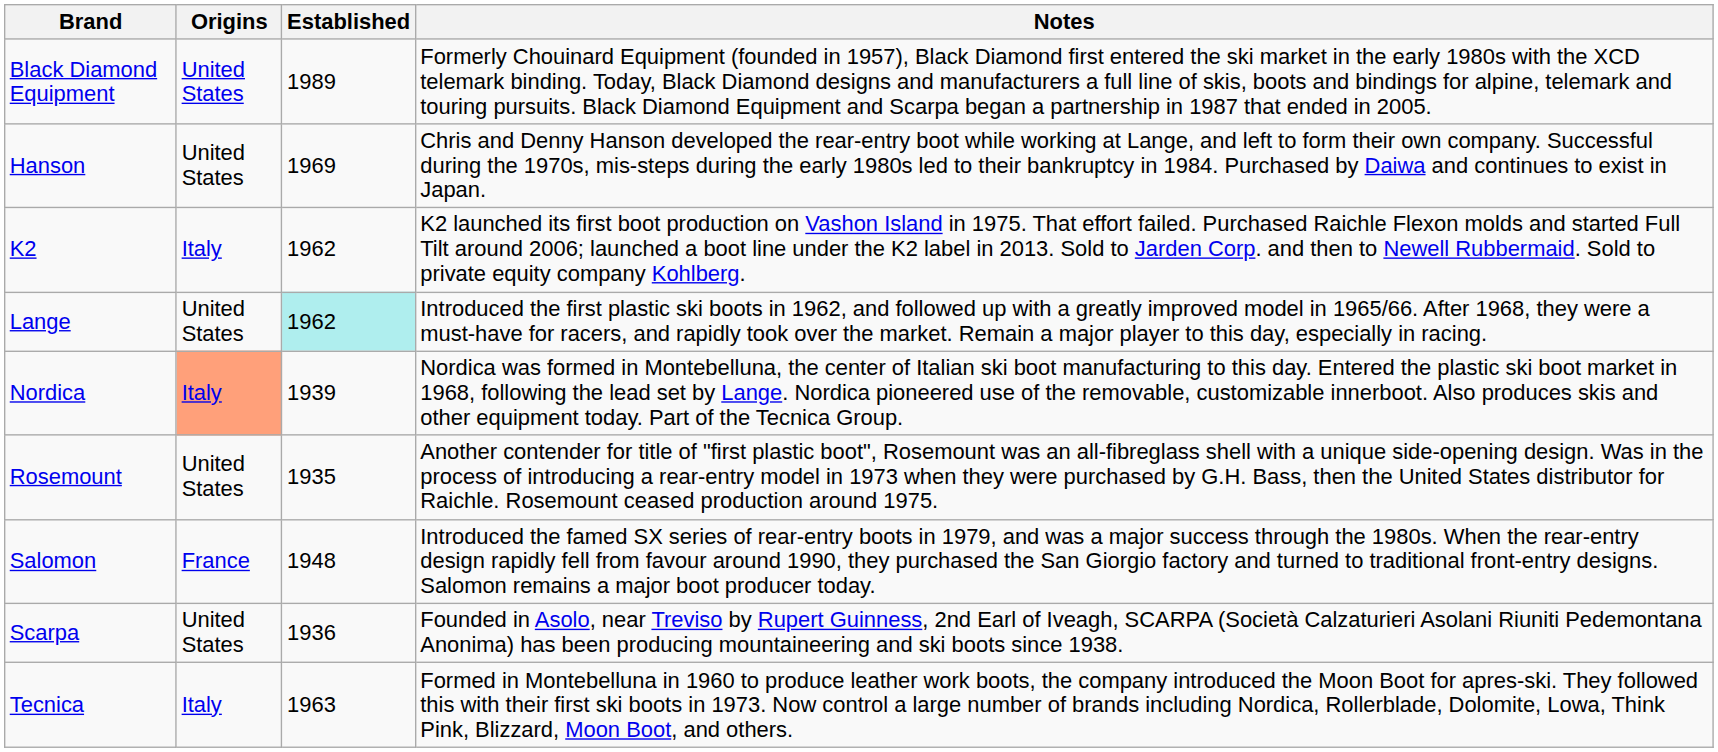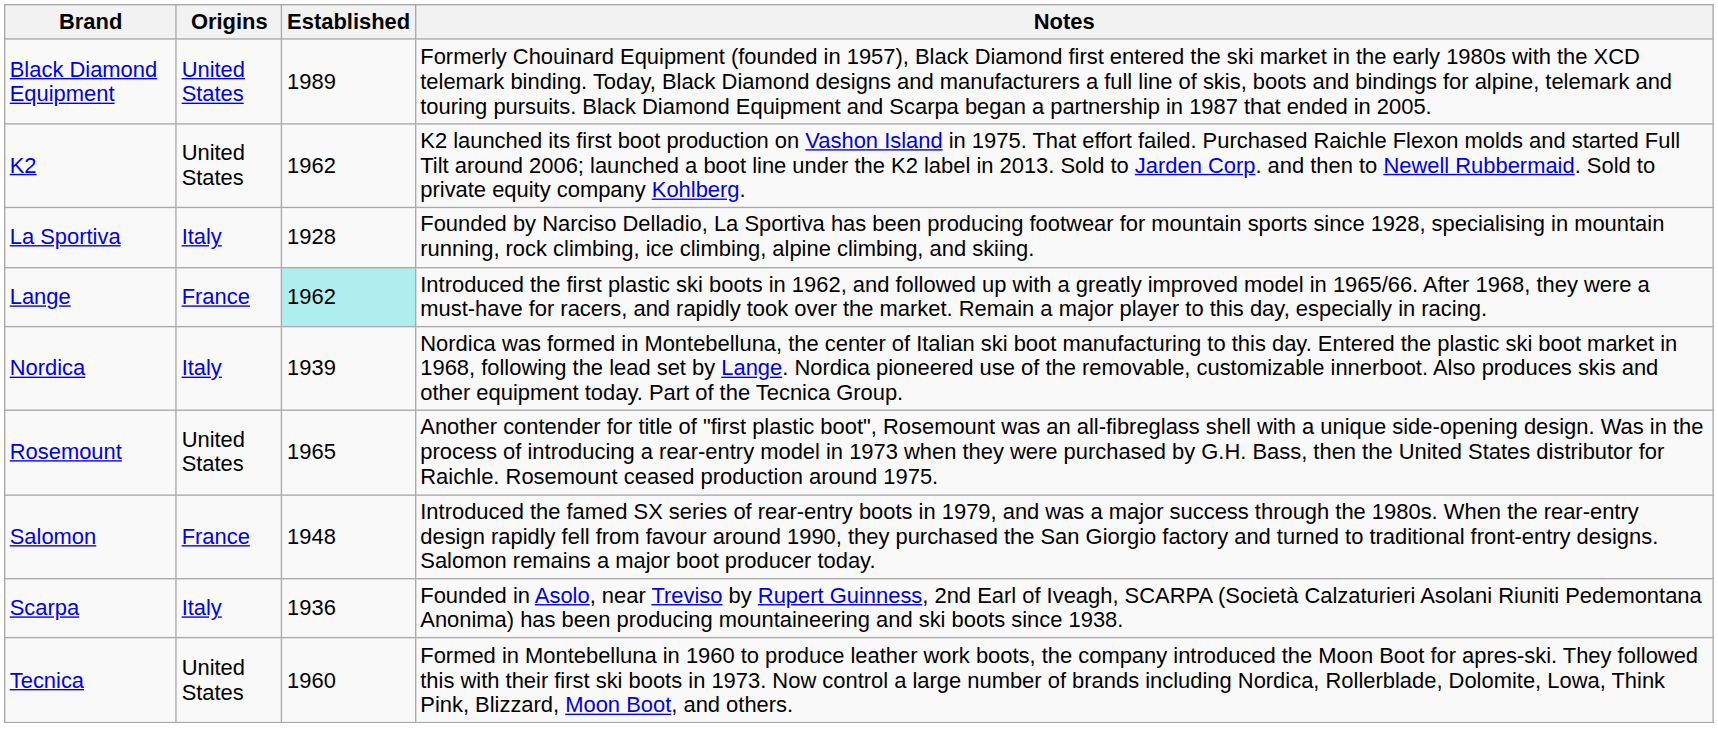 <table class="wikitable">
 <tr>
 <th>Brand</th>
 <th>Origins</th>
 <th>Established</th>
 <th>Notes</th>
 </tr>
 <tr>
 <td><a href='#'>Black Diamond Equipment</a></td>
 <td><a href='#'>United States</a></td>
 <td>1989</td>
 <td>Formerly Chouinard Equipment (founded in 1957), Black Diamond first entered the ski market in the early 1980s with the XCD telemark binding. Today, Black Diamond designs and manufacturers a full line of skis, boots and bindings for alpine, telemark and touring pursuits. Black Diamond Equipment and Scarpa began a partnership in 1987 that ended in 2005.</td>
 </tr>
 <tr>
-<td><a href='#'>Hanson</a></td>
+<td><a href='#'>K2</a></td>
 <td>United States</td>
-<td>1969</td>
-<td>Chris and Denny Hanson developed the rear-entry boot while working at Lange, and left to form their own company. Successful during the 1970s, mis-steps during the early 1980s led to their bankruptcy in 1984. Purchased by <a href='#'>Daiwa</a> and continues to exist in Japan.</td>
-</tr>
-<tr>
-<td><a href='#'>K2</a></td>
-<td><a href='#'>Italy</a></td>
 <td>1962</td>
 <td>K2 launched its first boot production on <a href='#'>Vashon Island</a> in 1975. That effort failed. Purchased Raichle Flexon molds and started Full Tilt around 2006; launched a boot line under the K2 label in 2013.  Sold to <a href='#'>Jarden Corp</a>. and then to <a href='#'>Newell Rubbermaid</a>.  Sold to private equity company <a href='#'>Kohlberg</a>.</td>
 </tr>
 <tr>
+<td><a href='#'>La Sportiva</a></td>
+<td><a href='#'>Italy</a></td>
+<td>1928</td>
+<td>Founded by Narciso Delladio, La Sportiva has been producing footwear for mountain sports since 1928, specialising in mountain running, rock climbing, ice climbing, alpine climbing, and skiing.</td>
+</tr>
+<tr>
 <td><a href='#'>Lange</a></td>
-<td>United States</td>
+<td><a href='#'>France</a></td>
 <td style="background: paleturquoise;">1962</td>
 <td>Introduced the first plastic ski boots in 1962, and followed up with a greatly improved model in 1965/66. After 1968, they were a must-have for racers, and rapidly took over the market. Remain a major player to this day, especially in racing.</td>
 </tr>
 <tr>
 <td><a href='#'>Nordica</a></td>
-<td style="background: lightsalmon;"><a href='#'>Italy</a></td>
+<td><a href='#'>Italy</a></td>
 <td>1939</td>
 <td>Nordica was formed in Montebelluna, the center of Italian ski boot manufacturing to this day. Entered the plastic ski boot market in 1968, following the lead set by <a href='#'>Lange</a>. Nordica pioneered use of the removable, customizable innerboot. Also produces skis and other equipment today. Part of the Tecnica Group.</td>
 </tr>
 <tr>
 <td><a href='#'>Rosemount</a></td>
 <td>United States</td>
-<td>1935</td>
+<td>1965</td>
 <td>Another contender for title of "first plastic boot", Rosemount was an all-fibreglass shell with a unique side-opening design. Was in the process of introducing a rear-entry model in 1973 when they were purchased by G.H. Bass, then the United States distributor for Raichle. Rosemount ceased production around 1975.</td>
 </tr>
 <tr>
 <td><a href='#'>Salomon</a></td>
 <td><a href='#'>France</a></td>
 <td>1948</td>
 <td>Introduced the famed SX series of rear-entry boots in 1979, and was a major success through the 1980s. When the rear-entry design rapidly fell from favour around 1990, they purchased the San Giorgio factory and turned to traditional front-entry designs. Salomon remains a major boot producer today.</td>
 </tr>
 <tr>
 <td><a href='#'>Scarpa</a></td>
-<td>United States</td>
+<td><a href='#'>Italy</a></td>
 <td>1936</td>
 <td>Founded in <a href='#'>Asolo</a>, near <a href='#'>Treviso</a> by <a href='#'>Rupert Guinness</a>, 2nd Earl of Iveagh, SCARPA (Società Calzaturieri Asolani Riuniti Pedemontana Anonima) has been producing mountaineering and ski boots since 1938.</td>
 </tr>
 <tr>
 <td><a href='#'>Tecnica</a></td>
-<td><a href='#'>Italy</a></td>
-<td>1963</td>
+<td>United States</td>
+<td>1960</td>
 <td>Formed in Montebelluna in 1960 to produce leather work boots, the company introduced the Moon Boot for apres-ski. They followed this with their first ski boots in 1973. Now control a large number of brands including Nordica, Rollerblade, Dolomite, Lowa, Think Pink, Blizzard, <a href='#'>Moon Boot</a>, and others.</td>
 </tr>
 </table>
